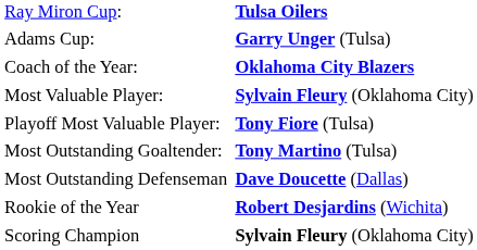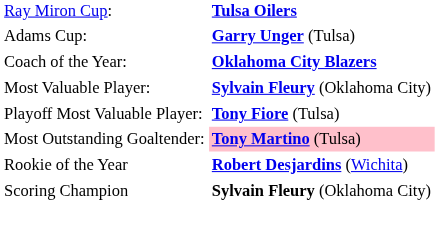 <table cellpadding="3" cellspacing="1">
 <tr>
 <td><a href='#'>Ray Miron Cup</a>:</td>
 <td><strong><a href='#'>Tulsa Oilers</a></strong></td>
 </tr>
 <tr>
 <td>Adams Cup:</td>
 <td><strong><a href='#'>Garry Unger</a></strong> (Tulsa)</td>
 </tr>
 <tr>
 <td>Coach of the Year:</td>
 <td><strong><a href='#'>Oklahoma City Blazers</a></strong></td>
 </tr>
 <tr>
 <td>Most Valuable Player:</td>
 <td><strong><a href='#'>Sylvain Fleury</a></strong> (Oklahoma City)</td>
 </tr>
 <tr>
 <td>Playoff Most Valuable Player:</td>
 <td><strong><a href='#'>Tony Fiore</a></strong> (Tulsa)</td>
 </tr>
 <tr>
 <td>Most Outstanding Goaltender:</td>
-<td><strong><a href='#'>Tony Martino</a></strong> (Tulsa)</td>
-</tr>
-<tr>
-<td>Most Outstanding Defenseman</td>
-<td><strong><a href='#'>Dave Doucette</a></strong> (<a href='#'>Dallas</a>)</td>
+<td style="background: pink;"><strong><a href='#'>Tony Martino</a></strong> (Tulsa)</td>
 </tr>
 <tr>
 <td>Rookie of the Year</td>
 <td><strong><a href='#'>Robert Desjardins</a></strong> (<a href='#'>Wichita</a>)</td>
 </tr>
 <tr>
 <td>Scoring Champion</td>
 <td><strong>Sylvain Fleury</strong> (Oklahoma City)</td>
 </tr>
 </table>
